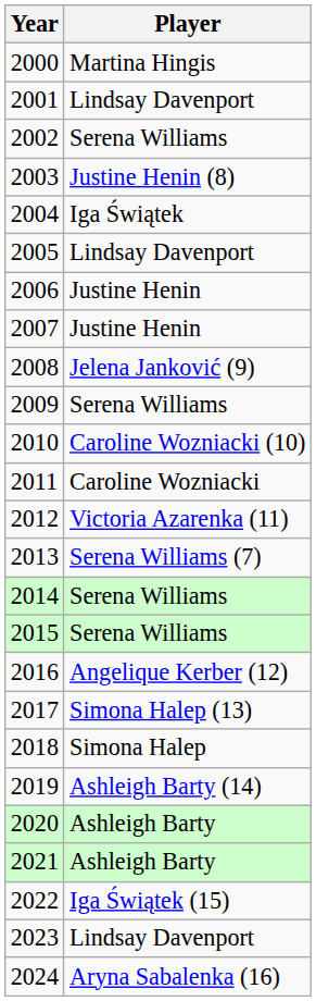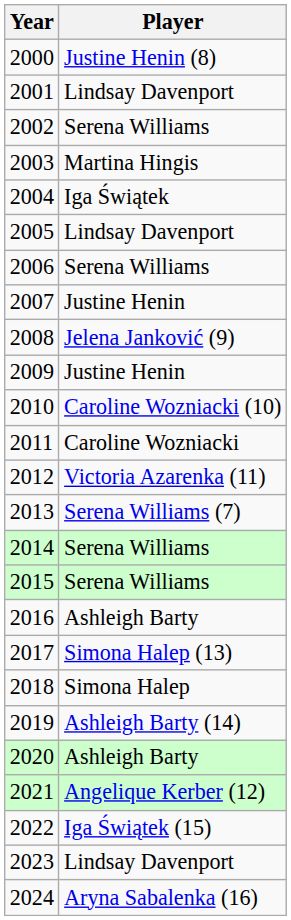 <table class="wikitable">
 <tr>
 <th>Year</th>
 <th>Player</th>
 </tr>
 <tr>
 <td>2000</td>
-<td> Martina Hingis</td>
+<td> <a href='#'>Justine Henin</a> (8)</td>
 </tr>
 <tr>
 <td>2001</td>
 <td> Lindsay Davenport</td>
 </tr>
 <tr>
 <td>2002</td>
 <td> Serena Williams</td>
 </tr>
 <tr>
 <td>2003</td>
-<td> <a href='#'>Justine Henin</a> (8)</td>
+<td> Martina Hingis</td>
 </tr>
 <tr>
 <td>2004</td>
 <td> Iga Świątek</td>
 </tr>
 <tr>
 <td>2005</td>
 <td> Lindsay Davenport</td>
 </tr>
 <tr>
 <td>2006</td>
-<td> Justine Henin</td>
+<td> Serena Williams</td>
 </tr>
 <tr>
 <td>2007</td>
 <td> Justine Henin</td>
 </tr>
 <tr>
 <td>2008</td>
 <td> <a href='#'>Jelena Janković</a> (9)</td>
 </tr>
 <tr>
 <td>2009</td>
-<td> Serena Williams</td>
+<td> Justine Henin</td>
 </tr>
 <tr>
 <td>2010</td>
 <td> <a href='#'>Caroline Wozniacki</a> (10)</td>
 </tr>
 <tr>
 <td>2011</td>
 <td> Caroline Wozniacki</td>
 </tr>
 <tr>
 <td>2012</td>
 <td> <a href='#'>Victoria Azarenka</a> (11)</td>
 </tr>
 <tr>
 <td>2013</td>
 <td> <a href='#'>Serena Williams</a> (7)</td>
 </tr>
 <tr bgcolor=ccffcc>
 <td>2014</td>
 <td> Serena Williams</td>
 </tr>
 <tr bgcolor=ccffcc>
 <td>2015</td>
 <td> Serena Williams</td>
 </tr>
 <tr>
 <td>2016</td>
-<td> <a href='#'>Angelique Kerber</a> (12)</td>
+<td> Ashleigh Barty</td>
 </tr>
 <tr>
 <td>2017</td>
 <td> <a href='#'>Simona Halep</a> (13)</td>
 </tr>
 <tr>
 <td>2018</td>
 <td> Simona Halep</td>
 </tr>
 <tr>
 <td>2019</td>
 <td> <a href='#'>Ashleigh Barty</a> (14)</td>
 </tr>
 <tr bgcolor=ccffcc>
 <td>2020</td>
 <td> Ashleigh Barty</td>
 </tr>
 <tr bgcolor=ccffcc>
 <td>2021</td>
-<td> Ashleigh Barty</td>
+<td> <a href='#'>Angelique Kerber</a> (12)</td>
 </tr>
 <tr>
 <td>2022</td>
 <td> <a href='#'>Iga Świątek</a> (15)</td>
 </tr>
 <tr>
 <td>2023</td>
 <td> Lindsay Davenport</td>
 </tr>
 <tr>
 <td>2024</td>
 <td> <a href='#'>Aryna Sabalenka</a> (16)</td>
 </tr>
 </table>
